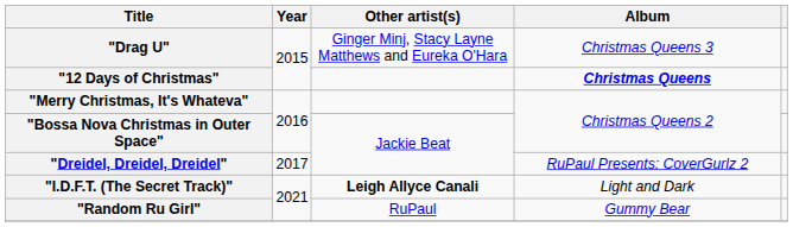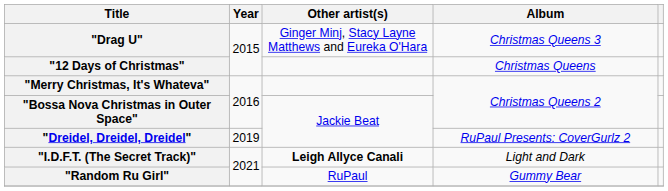 <table class="wikitable plainrowheaders" style="text-align:center;">
 <tr>
 <th scope="col" style="width:20em;">Title</th>
 <th scope="col">Year</th>
 <th scope="col" style="width:15em;">Other artist(s)</th>
 <th scope="col" style="width:20em;">Album</th>
 <th scope="col"></th>
 </tr>
 <tr>
 <th scope="row">"Drag U"</th>
 <td rowspan=2>2015</td>
 <td><a href='#'>Ginger Minj</a>, <a href='#'>Stacy Layne Matthews</a> and <a href='#'>Eureka O'Hara</a></td>
 <td><em><a href='#'>Christmas Queens 3</a></em></td>
 <td></td>
 </tr>
 <tr>
 <th scope="row">"12 Days of Christmas"</th>
 <td></td>
-<td><strong><em><a href='#'>Christmas Queens</a></em></strong></td>
+<td><em><a href='#'>Christmas Queens</a></em></td>
 <td></td>
 </tr>
 <tr>
 <th scope="row">"Merry Christmas, It's Whateva"<br></th>
 <td rowspan="2">2016</td>
 <td></td>
 <td rowspan="2"><em><a href='#'>Christmas Queens 2</a></em></td>
 <td></td>
 </tr>
 <tr>
 <th scope="row">"Bossa Nova Christmas in Outer Space"</th>
 <td rowspan="2"><a href='#'>Jackie Beat</a></td>
 <td></td>
 </tr>
 <tr>
 <th scope="row">"<a href='#'>Dreidel, Dreidel, Dreidel</a>"</th>
-<td>2017</td>
+<td>2019</td>
 <td><em><a href='#'>RuPaul Presents: CoverGurlz 2</a></em></td>
 <td></td>
 </tr>
 <tr>
 <th scope="row">"I.D.F.T. (The Secret Track)"</th>
 <td rowspan="2">2021</td>
 <td><strong>Leigh Allyce Canali</strong></td>
 <td><em>Light and Dark</em></td>
 <td></td>
 </tr>
 <tr>
 <th scope="row">"Random Ru Girl"</th>
 <td><a href='#'>RuPaul</a></td>
 <td><em><a href='#'>Gummy Bear</a></em></td>
 <td></td>
 </tr>
 <tr>
 </tr>
 </table>
